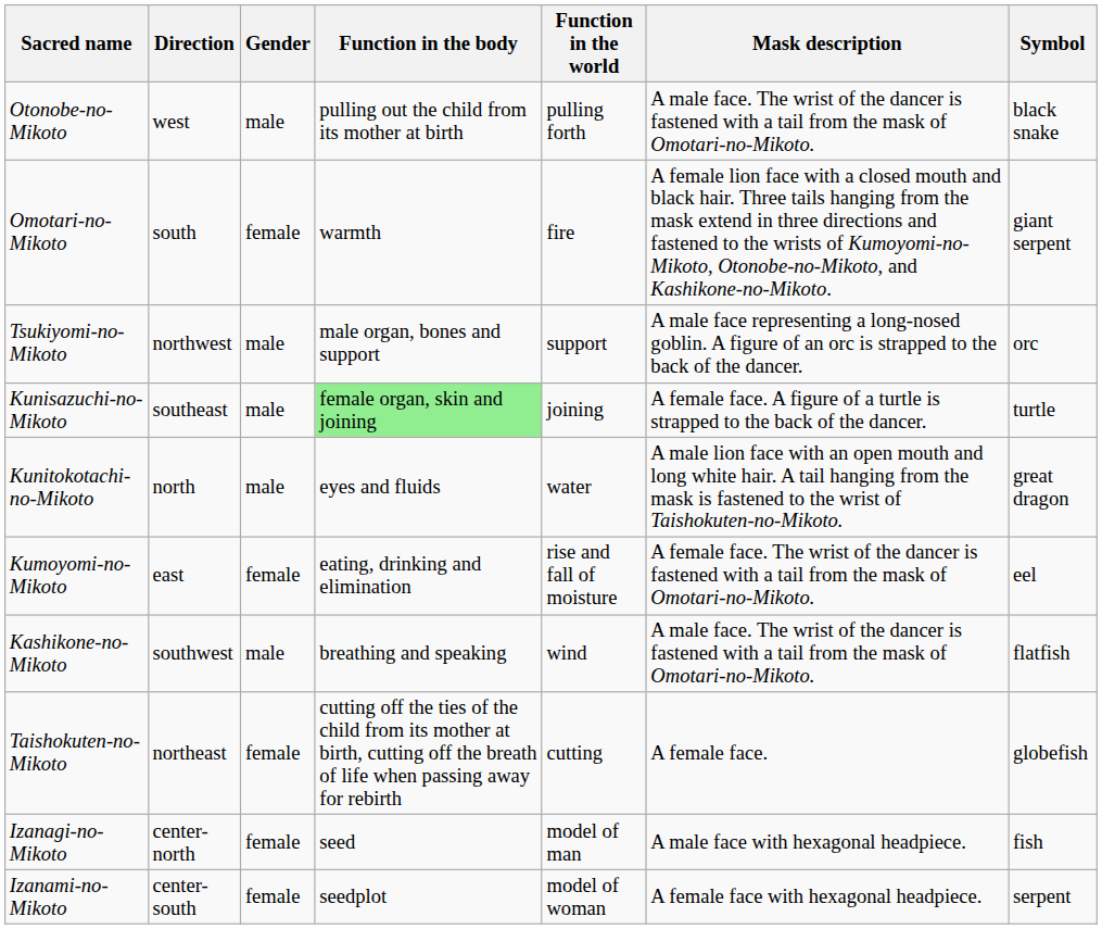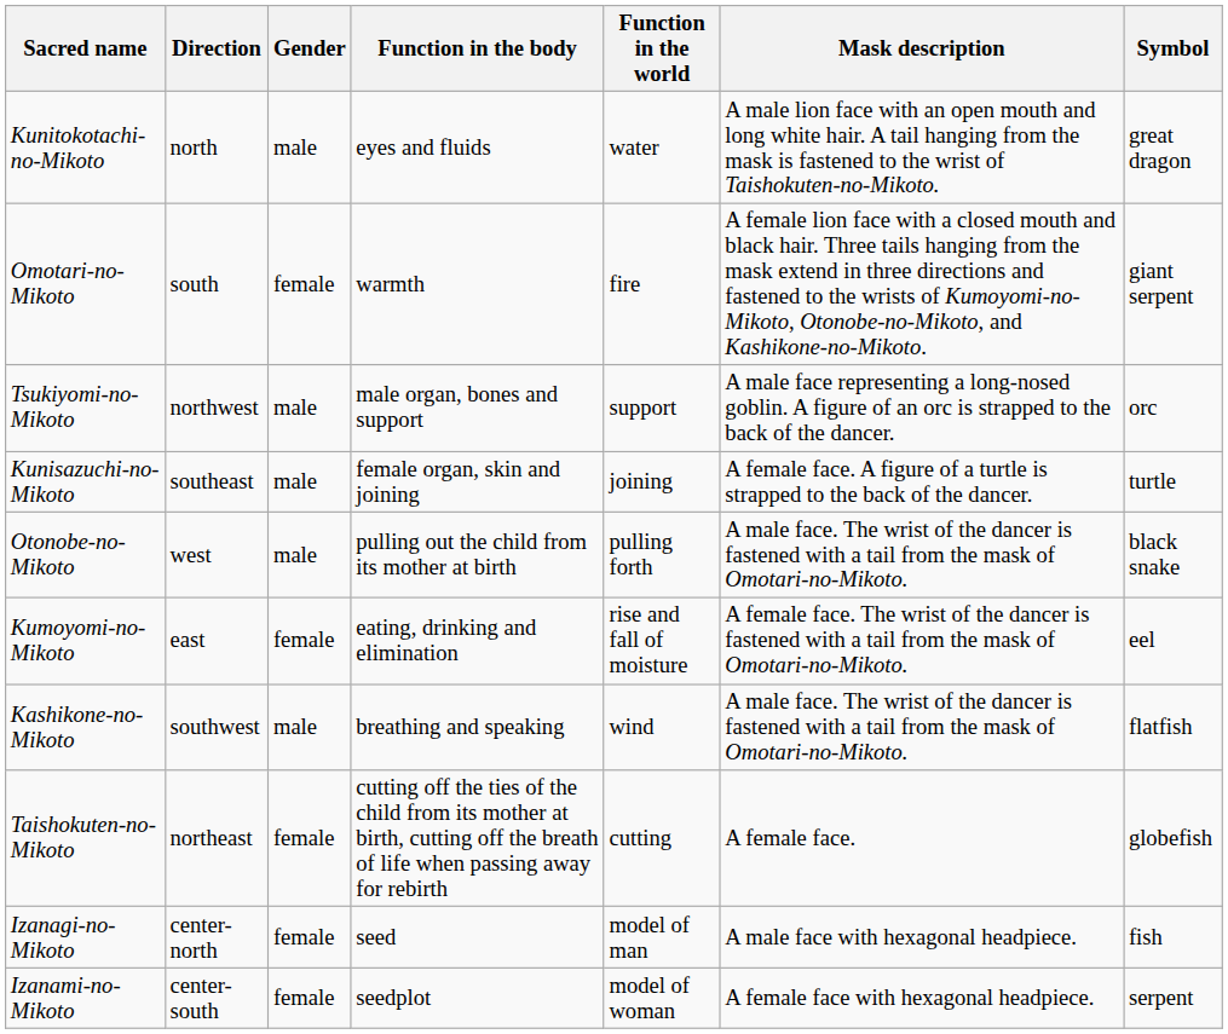 <table class="wikitable">
 <tr>
 <th>Sacred name</th>
 <th>Direction</th>
 <th>Gender</th>
 <th>Function in the body</th>
 <th>Function in the world</th>
 <th>Mask description</th>
 <th>Symbol</th>
 </tr>
 <tr>
-<td><em>Otonobe-no-Mikoto</em></td>
-<td>west</td>
+<td><em>Kunitokotachi-no-Mikoto</em></td>
+<td>north</td>
 <td>male</td>
-<td>pulling out the child from its mother at birth</td>
-<td>pulling forth</td>
-<td>A male face. The wrist of the dancer is fastened with a tail from the mask of <em>Omotari-no-Mikoto.</em></td>
-<td>black snake</td>
+<td>eyes and fluids</td>
+<td>water</td>
+<td>A male lion face with an open mouth and long white hair. A tail hanging from the mask is fastened to the wrist of <em>Taishokuten-no-Mikoto.</em></td>
+<td>great dragon</td>
 </tr>
 <tr>
 <td><em>Omotari-no-Mikoto</em></td>
 <td>south</td>
 <td>female</td>
 <td>warmth</td>
 <td>fire</td>
 <td>A female lion face with a closed mouth and black hair. Three tails hanging from the mask extend in three directions and fastened to the wrists of <em>Kumoyomi-no-Mikoto</em>, <em>Otonobe-no-Mikoto</em>, and <em>Kashikone-no-Mikoto</em>.</td>
 <td>giant serpent</td>
 </tr>
 <tr>
 <td><em>Tsukiyomi-no-Mikoto</em></td>
 <td>northwest</td>
 <td>male</td>
 <td>male organ, bones and support</td>
 <td>support</td>
 <td>A male face representing a long-nosed goblin. A figure of an orc is strapped to the back of the dancer.</td>
 <td>orc</td>
 </tr>
 <tr>
 <td><em>Kunisazuchi-no-Mikoto</em></td>
 <td>southeast</td>
 <td>male</td>
-<td style="background: lightgreen;">female organ, skin and joining</td>
+<td>female organ, skin and joining</td>
 <td>joining</td>
 <td>A female face. A figure of a turtle is strapped to the back of the dancer.</td>
 <td>turtle</td>
 </tr>
 <tr>
-<td><em>Kunitokotachi-no-Mikoto</em></td>
-<td>north</td>
+<td><em>Otonobe-no-Mikoto</em></td>
+<td>west</td>
 <td>male</td>
-<td>eyes and fluids</td>
-<td>water</td>
-<td>A male lion face with an open mouth and long white hair. A tail hanging from the mask is fastened to the wrist of <em>Taishokuten-no-Mikoto.</em></td>
-<td>great dragon</td>
+<td>pulling out the child from its mother at birth</td>
+<td>pulling forth</td>
+<td>A male face. The wrist of the dancer is fastened with a tail from the mask of <em>Omotari-no-Mikoto.</em></td>
+<td>black snake</td>
 </tr>
 <tr>
 <td><em>Kumoyomi-no-Mikoto</em></td>
 <td>east</td>
 <td>female</td>
 <td>eating, drinking and elimination</td>
 <td>rise and fall of moisture</td>
 <td>A female face. The wrist of the dancer is fastened with a tail from the mask of <em>Omotari-no-Mikoto.</em></td>
 <td>eel</td>
 </tr>
 <tr>
 <td><em>Kashikone-no-Mikoto</em></td>
 <td>southwest</td>
 <td>male</td>
 <td>breathing and speaking</td>
 <td>wind</td>
 <td>A male face. The wrist of the dancer is fastened with a tail from the mask of <em>Omotari-no-Mikoto.</em></td>
 <td>flatfish</td>
 </tr>
 <tr>
 <td><em>Taishokuten-no-Mikoto</em></td>
 <td>northeast</td>
 <td>female</td>
 <td>cutting off the ties of the child from its mother at birth, cutting off the breath of life when passing away for rebirth</td>
 <td>cutting</td>
 <td>A female face.</td>
 <td>globefish</td>
 </tr>
 <tr>
 <td><em>Izanagi-no-Mikoto</em></td>
 <td>center-north</td>
 <td>female</td>
 <td>seed</td>
 <td>model of man</td>
 <td>A male face with hexagonal headpiece.</td>
 <td>fish</td>
 </tr>
 <tr>
 <td><em>Izanami-no-Mikoto</em></td>
 <td>center-south</td>
 <td>female</td>
 <td>seedplot</td>
 <td>model of woman</td>
 <td>A female face with hexagonal headpiece.</td>
 <td>serpent</td>
 </tr>
 </table>
